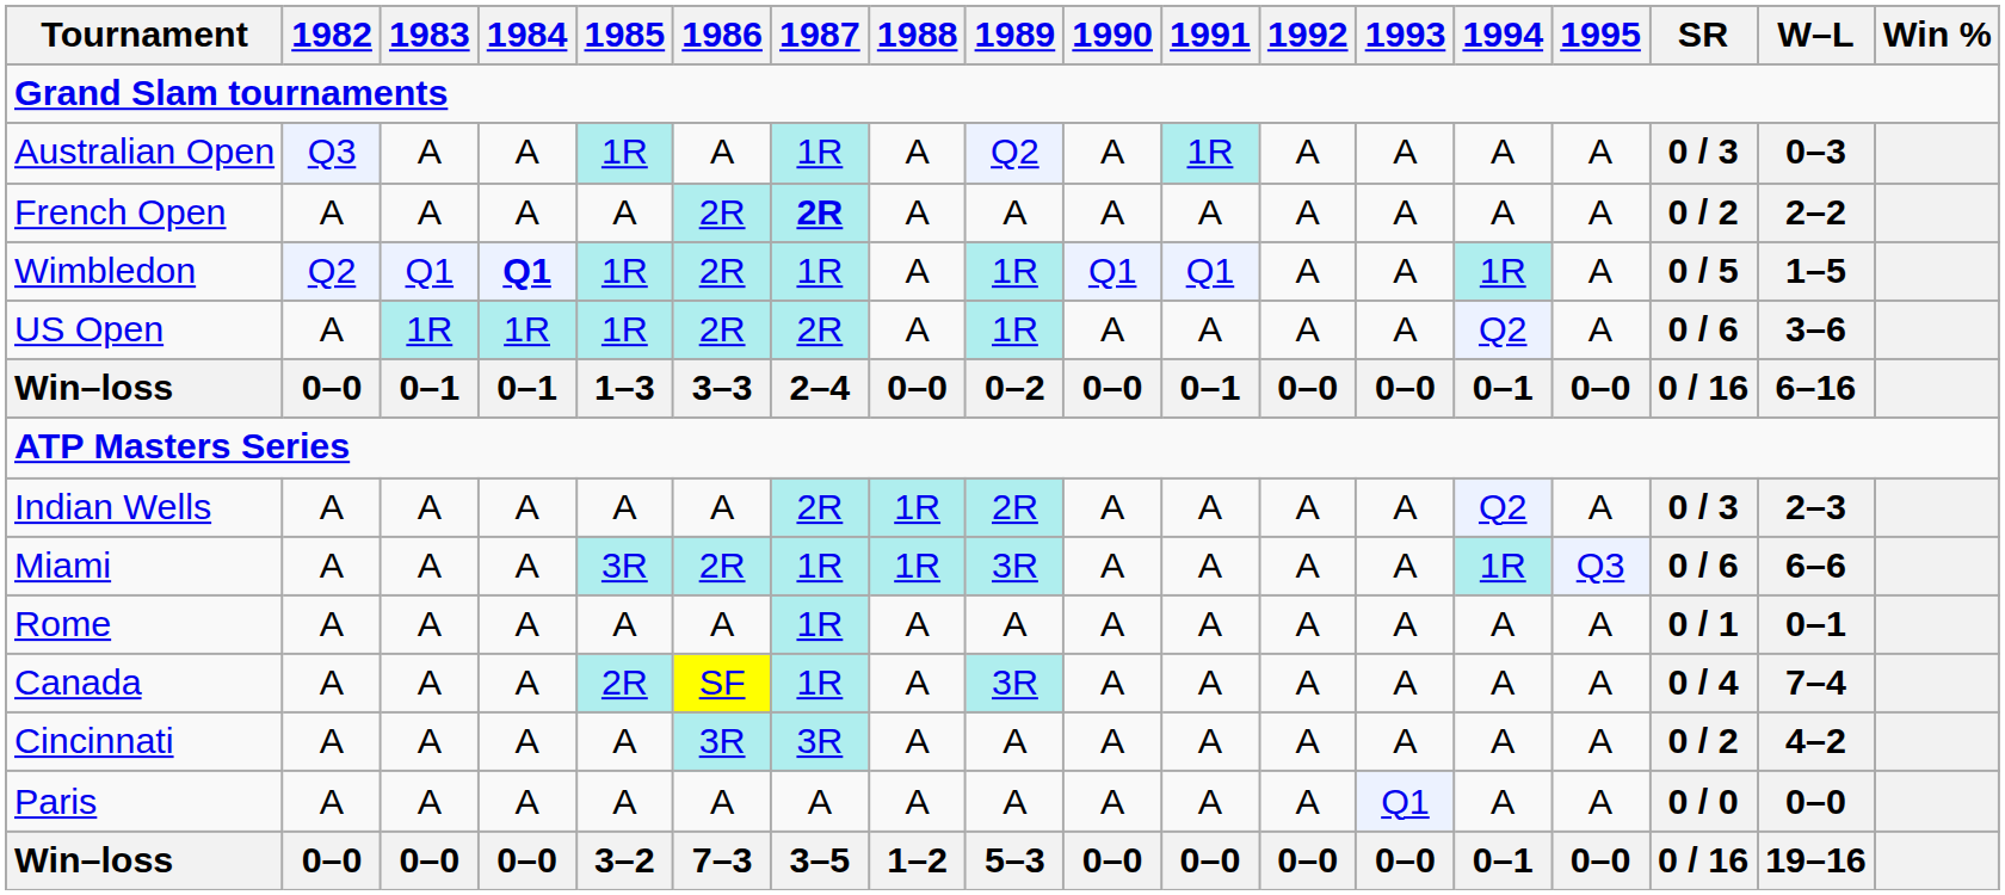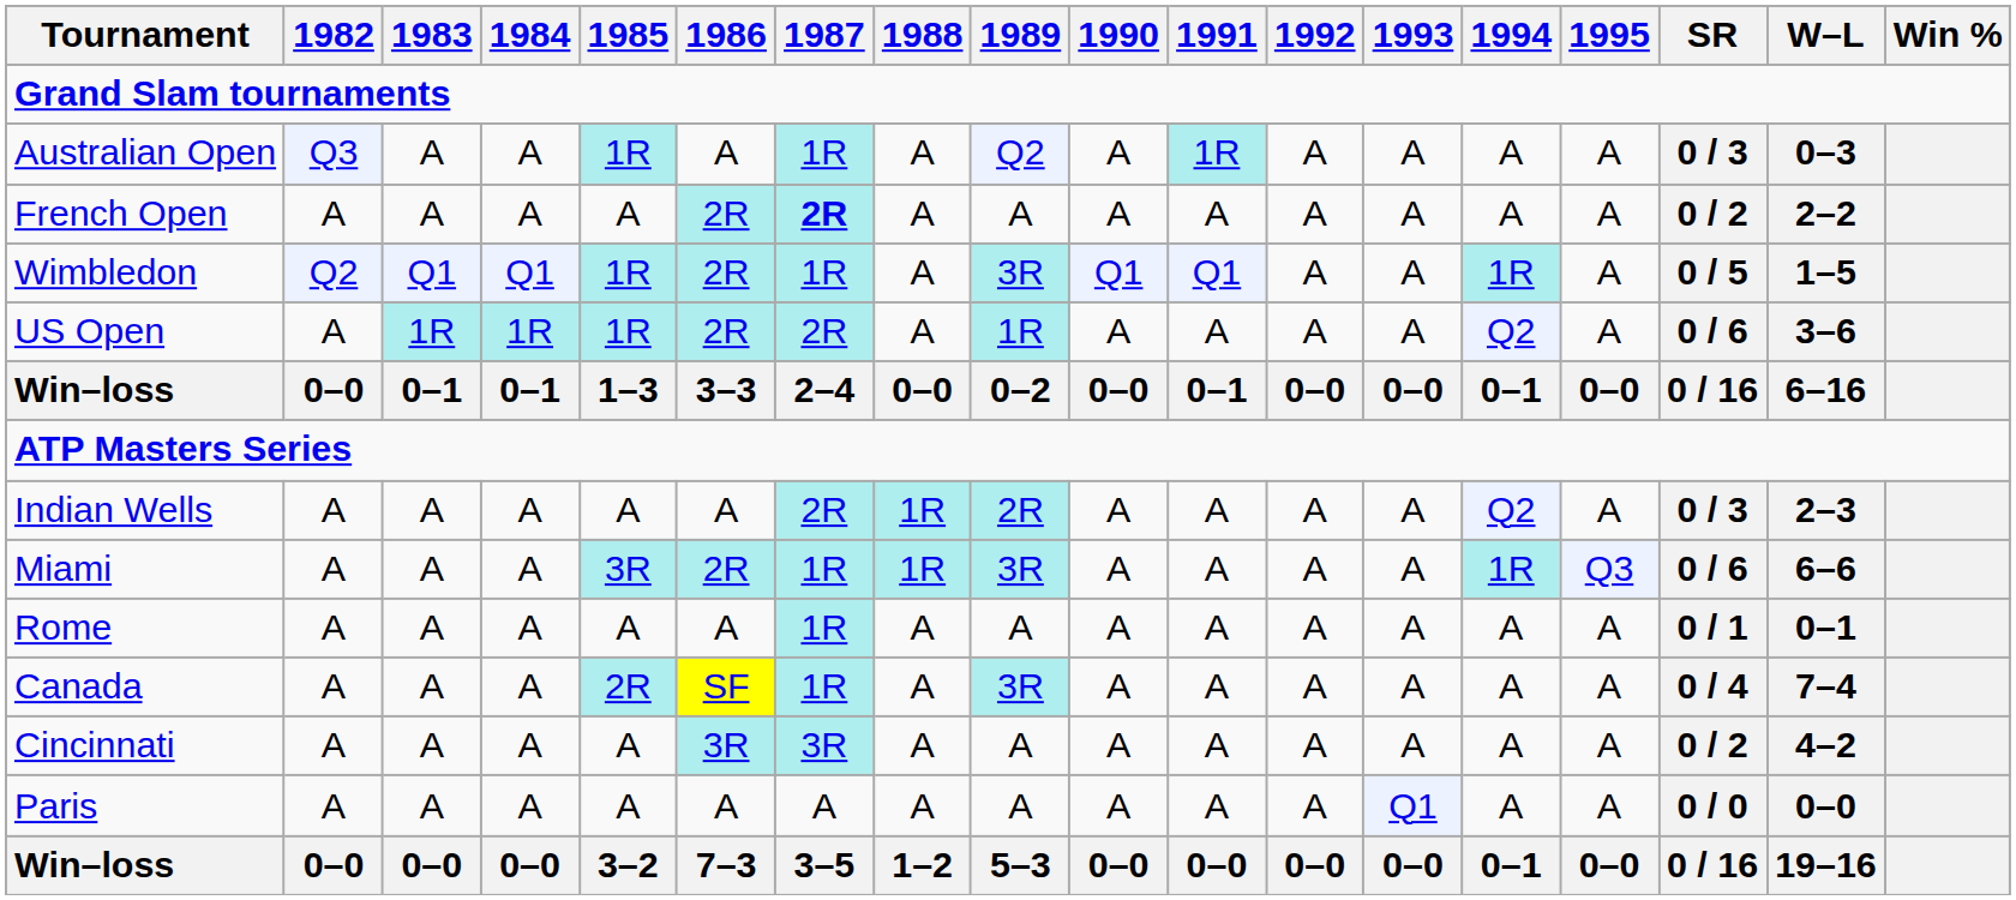 <table class=wikitable style=text-align:center;font-size:97%>
 <tr>
 <th>Tournament</th>
 <th><a href='#'>1982</a></th>
 <th><a href='#'>1983</a></th>
 <th><a href='#'>1984</a></th>
 <th><a href='#'>1985</a></th>
 <th><a href='#'>1986</a></th>
 <th><a href='#'>1987</a></th>
 <th><a href='#'>1988</a></th>
 <th><a href='#'>1989</a></th>
 <th><a href='#'>1990</a></th>
 <th><a href='#'>1991</a></th>
 <th><a href='#'>1992</a></th>
 <th><a href='#'>1993</a></th>
 <th><a href='#'>1994</a></th>
 <th><a href='#'>1995</a></th>
 <th>SR</th>
 <th>W–L</th>
 <th>Win %</th>
 </tr>
 <tr>
 <td colspan=23 align=left><strong><a href='#'>Grand Slam tournaments</a></strong></td>
 </tr>
 <tr>
 <td align=left><a href='#'>Australian Open</a></td>
 <td bgcolor=ecf2ff><a href='#'>Q3</a></td>
 <td>A</td>
 <td>A</td>
 <td bgcolor=afeeee><a href='#'>1R</a></td>
 <td>A</td>
 <td bgcolor=afeeee><a href='#'>1R</a></td>
 <td>A</td>
 <td bgcolor=ecf2ff><a href='#'>Q2</a></td>
 <td>A</td>
 <td bgcolor=afeeee><a href='#'>1R</a></td>
 <td>A</td>
 <td>A</td>
 <td>A</td>
 <td>A</td>
 <th>0 / 3</th>
 <th>0–3</th>
 <th></th>
 </tr>
 <tr>
 <td align=left><a href='#'>French Open</a></td>
 <td>A</td>
 <td>A</td>
 <td>A</td>
 <td>A</td>
 <td bgcolor=afeeee><a href='#'>2R</a></td>
 <td bgcolor=afeeee><strong><a href='#'>2R</a></strong></td>
 <td>A</td>
 <td>A</td>
 <td>A</td>
 <td>A</td>
 <td>A</td>
 <td>A</td>
 <td>A</td>
 <td>A</td>
 <th>0 / 2</th>
 <th>2–2</th>
 <th></th>
 </tr>
 <tr>
 <td align=left><a href='#'>Wimbledon</a></td>
 <td bgcolor=ecf2ff><a href='#'>Q2</a></td>
 <td bgcolor=ecf2ff><a href='#'>Q1</a></td>
-<td bgcolor=ecf2ff><strong><a href='#'>Q1</a></strong></td>
+<td bgcolor=ecf2ff><a href='#'>Q1</a></td>
 <td bgcolor=afeeee><a href='#'>1R</a></td>
 <td bgcolor=afeeee><a href='#'>2R</a></td>
 <td bgcolor=afeeee><a href='#'>1R</a></td>
 <td>A</td>
-<td bgcolor=afeeee><a href='#'>1R</a></td>
+<td bgcolor=afeeee><a href='#'>3R</a></td>
 <td bgcolor=ecf2ff><a href='#'>Q1</a></td>
 <td bgcolor=ecf2ff><a href='#'>Q1</a></td>
 <td>A</td>
 <td>A</td>
 <td bgcolor=afeeee><a href='#'>1R</a></td>
 <td>A</td>
 <th>0 / 5</th>
 <th>1–5</th>
 <th></th>
 </tr>
 <tr>
 <td align=left><a href='#'>US Open</a></td>
 <td>A</td>
 <td bgcolor=afeeee><a href='#'>1R</a></td>
 <td bgcolor=afeeee><a href='#'>1R</a></td>
 <td bgcolor=afeeee><a href='#'>1R</a></td>
 <td bgcolor=afeeee><a href='#'>2R</a></td>
 <td bgcolor=afeeee><a href='#'>2R</a></td>
 <td>A</td>
 <td bgcolor=afeeee><a href='#'>1R</a></td>
 <td>A</td>
 <td>A</td>
 <td>A</td>
 <td>A</td>
 <td bgcolor=ecf2ff><a href='#'>Q2</a></td>
 <td>A</td>
 <th>0 / 6</th>
 <th>3–6</th>
 <th></th>
 </tr>
 <tr>
 <th style=text-align:left>Win–loss</th>
 <th>0–0</th>
 <th>0–1</th>
 <th>0–1</th>
 <th>1–3</th>
 <th>3–3</th>
 <th>2–4</th>
 <th>0–0</th>
 <th>0–2</th>
 <th>0–0</th>
 <th>0–1</th>
 <th>0–0</th>
 <th>0–0</th>
 <th>0–1</th>
 <th>0–0</th>
 <th>0 / 16</th>
 <th>6–16</th>
 <th></th>
 </tr>
 <tr>
 <td colspan=23 align=left><strong><a href='#'>ATP Masters Series</a></strong></td>
 </tr>
 <tr>
 <td align=left><a href='#'>Indian Wells</a></td>
 <td>A</td>
 <td>A</td>
 <td>A</td>
 <td>A</td>
 <td>A</td>
 <td bgcolor=afeeee><a href='#'>2R</a></td>
 <td bgcolor=afeeee><a href='#'>1R</a></td>
 <td bgcolor=afeeee><a href='#'>2R</a></td>
 <td>A</td>
 <td>A</td>
 <td>A</td>
 <td>A</td>
 <td bgcolor=ecf2ff><a href='#'>Q2</a></td>
 <td>A</td>
 <th>0 / 3</th>
 <th>2–3</th>
 <th></th>
 </tr>
 <tr>
 <td align=left><a href='#'>Miami</a></td>
 <td>A</td>
 <td>A</td>
 <td>A</td>
 <td bgcolor=afeeee><a href='#'>3R</a></td>
 <td bgcolor=afeeee><a href='#'>2R</a></td>
 <td bgcolor=afeeee><a href='#'>1R</a></td>
 <td bgcolor=afeeee><a href='#'>1R</a></td>
 <td bgcolor=afeeee><a href='#'>3R</a></td>
 <td>A</td>
 <td>A</td>
 <td>A</td>
 <td>A</td>
 <td bgcolor=afeeee><a href='#'>1R</a></td>
 <td bgcolor=ecf2ff><a href='#'>Q3</a></td>
 <th>0 / 6</th>
 <th>6–6</th>
 <th></th>
 </tr>
 <tr>
 <td align=left><a href='#'>Rome</a></td>
 <td>A</td>
 <td>A</td>
 <td>A</td>
 <td>A</td>
 <td>A</td>
 <td bgcolor=afeeee><a href='#'>1R</a></td>
 <td>A</td>
 <td>A</td>
 <td>A</td>
 <td>A</td>
 <td>A</td>
 <td>A</td>
 <td>A</td>
 <td>A</td>
 <th>0 / 1</th>
 <th>0–1</th>
 <th></th>
 </tr>
 <tr>
 <td align=left><a href='#'>Canada</a></td>
 <td>A</td>
 <td>A</td>
 <td>A</td>
 <td bgcolor=afeeee><a href='#'>2R</a></td>
 <td bgcolor=yellow><a href='#'>SF</a></td>
 <td bgcolor=afeeee><a href='#'>1R</a></td>
 <td>A</td>
 <td bgcolor=afeeee><a href='#'>3R</a></td>
 <td>A</td>
 <td>A</td>
 <td>A</td>
 <td>A</td>
 <td>A</td>
 <td>A</td>
 <th>0 / 4</th>
 <th>7–4</th>
 <th></th>
 </tr>
 <tr>
 <td align=left><a href='#'>Cincinnati</a></td>
 <td>A</td>
 <td>A</td>
 <td>A</td>
 <td>A</td>
 <td bgcolor=afeeee><a href='#'>3R</a></td>
 <td bgcolor=afeeee><a href='#'>3R</a></td>
 <td>A</td>
 <td>A</td>
 <td>A</td>
 <td>A</td>
 <td>A</td>
 <td>A</td>
 <td>A</td>
 <td>A</td>
 <th>0 / 2</th>
 <th>4–2</th>
 <th></th>
 </tr>
 <tr>
 <td align=left><a href='#'>Paris</a></td>
 <td>A</td>
 <td>A</td>
 <td>A</td>
 <td>A</td>
 <td>A</td>
 <td>A</td>
 <td>A</td>
 <td>A</td>
 <td>A</td>
 <td>A</td>
 <td>A</td>
 <td bgcolor=ecf2ff><a href='#'>Q1</a></td>
 <td>A</td>
 <td>A</td>
 <th>0 / 0</th>
 <th>0–0</th>
 <th></th>
 </tr>
 <tr>
 <th style=text-align:left>Win–loss</th>
 <th>0–0</th>
 <th>0–0</th>
 <th>0–0</th>
 <th>3–2</th>
 <th>7–3</th>
 <th>3–5</th>
 <th>1–2</th>
 <th>5–3</th>
 <th>0–0</th>
 <th>0–0</th>
 <th>0–0</th>
 <th>0–0</th>
 <th>0–1</th>
 <th>0–0</th>
 <th>0 / 16</th>
 <th>19–16</th>
 <th></th>
 </tr>
 </table>
